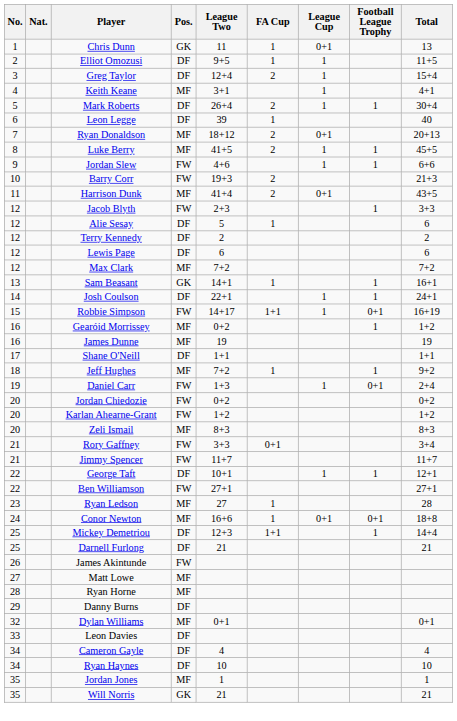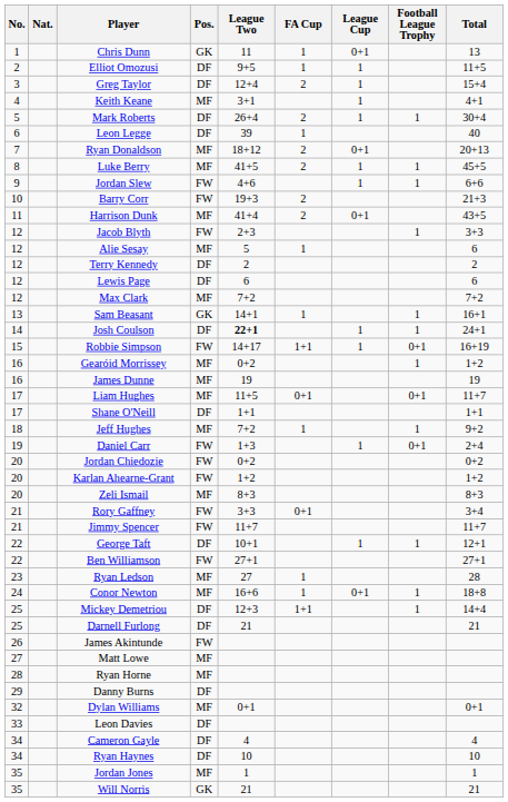 <table class="wikitable sortable alternance" style="font-size:90%; text-align:center; line-height:14px; width:50%;">
 <tr>
 <th width=10>No.</th>
 <th width=10>Nat.</th>
 <th scope="col" style="width:150px;">Player</th>
 <th width=10>Pos.</th>
 <th width=60>League Two</th>
 <th width=60>FA Cup</th>
 <th width=60>League Cup</th>
 <th width=60>Football League Trophy</th>
 <th width=60>Total</th>
 </tr>
 <tr>
 <td>1</td>
 <td></td>
 <td><a href='#'>Chris Dunn</a></td>
 <td>GK</td>
 <td>11</td>
 <td>1</td>
 <td>0+1</td>
 <td></td>
 <td>13</td>
 </tr>
 <tr>
 <td>2</td>
 <td></td>
 <td><a href='#'>Elliot Omozusi</a></td>
 <td>DF</td>
 <td>9+5</td>
 <td>1</td>
 <td>1</td>
 <td></td>
 <td>11+5</td>
 </tr>
 <tr>
 <td>3</td>
 <td></td>
 <td><a href='#'>Greg Taylor</a></td>
 <td>DF</td>
 <td>12+4</td>
 <td>2</td>
 <td>1</td>
 <td></td>
 <td>15+4</td>
 </tr>
 <tr>
 <td>4</td>
 <td></td>
 <td><a href='#'>Keith Keane</a></td>
 <td>MF</td>
 <td>3+1</td>
 <td></td>
 <td>1</td>
 <td></td>
 <td>4+1</td>
 </tr>
 <tr>
 <td>5</td>
 <td></td>
 <td><a href='#'>Mark Roberts</a></td>
 <td>DF</td>
 <td>26+4</td>
 <td>2</td>
 <td>1</td>
 <td>1</td>
 <td>30+4</td>
 </tr>
 <tr>
 <td>6</td>
 <td></td>
 <td><a href='#'>Leon Legge</a></td>
 <td>DF</td>
 <td>39</td>
 <td>1</td>
 <td></td>
 <td></td>
 <td>40</td>
 </tr>
 <tr>
 <td>7</td>
 <td></td>
 <td><a href='#'>Ryan Donaldson</a></td>
 <td>MF</td>
 <td>18+12</td>
 <td>2</td>
 <td>0+1</td>
 <td></td>
 <td>20+13</td>
 </tr>
 <tr>
 <td>8</td>
 <td></td>
 <td><a href='#'>Luke Berry</a></td>
 <td>MF</td>
 <td>41+5</td>
 <td>2</td>
 <td>1</td>
 <td>1</td>
 <td>45+5</td>
 </tr>
 <tr>
 <td>9</td>
 <td></td>
 <td><a href='#'>Jordan Slew</a></td>
 <td>FW</td>
 <td>4+6</td>
 <td></td>
 <td>1</td>
 <td>1</td>
 <td>6+6</td>
 </tr>
 <tr>
 <td>10</td>
 <td></td>
 <td><a href='#'>Barry Corr</a></td>
 <td>FW</td>
 <td>19+3</td>
 <td>2</td>
 <td></td>
 <td></td>
 <td>21+3</td>
 </tr>
 <tr>
 <td>11</td>
 <td></td>
 <td><a href='#'>Harrison Dunk</a></td>
 <td>MF</td>
 <td>41+4</td>
 <td>2</td>
 <td>0+1</td>
 <td></td>
 <td>43+5</td>
 </tr>
 <tr>
 <td>12</td>
 <td></td>
 <td><a href='#'>Jacob Blyth</a></td>
 <td>FW</td>
 <td>2+3</td>
 <td></td>
 <td></td>
 <td>1</td>
 <td>3+3</td>
 </tr>
 <tr>
 <td>12</td>
 <td></td>
 <td><a href='#'>Alie Sesay</a></td>
-<td>DF</td>
+<td>MF</td>
 <td>5</td>
 <td>1</td>
 <td></td>
 <td></td>
 <td>6</td>
 </tr>
 <tr>
 <td>12</td>
 <td></td>
 <td><a href='#'>Terry Kennedy</a></td>
 <td>DF</td>
 <td>2</td>
 <td></td>
 <td></td>
 <td></td>
 <td>2</td>
 </tr>
 <tr>
 <td>12</td>
 <td></td>
 <td><a href='#'>Lewis Page</a></td>
 <td>DF</td>
 <td>6</td>
 <td></td>
 <td></td>
 <td></td>
 <td>6</td>
 </tr>
 <tr>
 <td>12</td>
 <td></td>
 <td><a href='#'>Max Clark</a></td>
 <td>MF</td>
 <td>7+2</td>
 <td></td>
 <td></td>
 <td></td>
 <td>7+2</td>
 </tr>
 <tr>
 <td>13</td>
 <td></td>
 <td><a href='#'>Sam Beasant</a></td>
 <td>GK</td>
 <td>14+1</td>
 <td>1</td>
 <td></td>
 <td>1</td>
 <td>16+1</td>
 </tr>
 <tr>
 <td>14</td>
 <td></td>
 <td><a href='#'>Josh Coulson</a></td>
 <td>DF</td>
-<td>22+1</td>
+<td><strong>22+1</strong></td>
 <td></td>
 <td>1</td>
 <td>1</td>
 <td>24+1</td>
 </tr>
 <tr>
 <td>15</td>
 <td></td>
 <td><a href='#'>Robbie Simpson</a></td>
 <td>FW</td>
 <td>14+17</td>
 <td>1+1</td>
 <td>1</td>
 <td>0+1</td>
 <td>16+19</td>
 </tr>
 <tr>
 <td>16</td>
 <td></td>
 <td><a href='#'>Gearóid Morrissey</a></td>
 <td>MF</td>
 <td>0+2</td>
 <td></td>
 <td></td>
 <td>1</td>
 <td>1+2</td>
 </tr>
 <tr>
 <td>16</td>
 <td></td>
 <td><a href='#'>James Dunne</a></td>
 <td>MF</td>
 <td>19</td>
 <td></td>
 <td></td>
 <td></td>
 <td>19</td>
+</tr>
+<tr>
+<td>17</td>
+<td></td>
+<td><a href='#'>Liam Hughes</a></td>
+<td>MF</td>
+<td>11+5</td>
+<td>0+1</td>
+<td></td>
+<td>0+1</td>
+<td>11+7</td>
 </tr>
 <tr>
 <td>17</td>
 <td></td>
 <td><a href='#'>Shane O'Neill</a></td>
 <td>DF</td>
 <td>1+1</td>
 <td></td>
 <td></td>
 <td></td>
 <td>1+1</td>
 </tr>
 <tr>
 <td>18</td>
 <td></td>
 <td><a href='#'>Jeff Hughes</a></td>
 <td>MF</td>
 <td>7+2</td>
 <td>1</td>
 <td></td>
 <td>1</td>
 <td>9+2</td>
 </tr>
 <tr>
 <td>19</td>
 <td></td>
 <td><a href='#'>Daniel Carr</a></td>
 <td>FW</td>
 <td>1+3</td>
 <td></td>
 <td>1</td>
 <td>0+1</td>
 <td>2+4</td>
 </tr>
 <tr>
 <td>20</td>
 <td></td>
 <td><a href='#'>Jordan Chiedozie</a></td>
 <td>FW</td>
 <td>0+2</td>
 <td></td>
 <td></td>
 <td></td>
 <td>0+2</td>
 </tr>
 <tr>
 <td>20</td>
 <td></td>
 <td><a href='#'>Karlan Ahearne-Grant</a></td>
 <td>FW</td>
 <td>1+2</td>
 <td></td>
 <td></td>
 <td></td>
 <td>1+2</td>
 </tr>
 <tr>
 <td>20</td>
 <td></td>
 <td><a href='#'>Zeli Ismail</a></td>
 <td>MF</td>
 <td>8+3</td>
 <td></td>
 <td></td>
 <td></td>
 <td>8+3</td>
 </tr>
 <tr>
 <td>21</td>
 <td></td>
 <td><a href='#'>Rory Gaffney</a></td>
 <td>FW</td>
 <td>3+3</td>
 <td>0+1</td>
 <td></td>
 <td></td>
 <td>3+4</td>
 </tr>
 <tr>
 <td>21</td>
 <td></td>
 <td><a href='#'>Jimmy Spencer</a></td>
 <td>FW</td>
 <td>11+7</td>
 <td></td>
 <td></td>
 <td></td>
 <td>11+7</td>
 </tr>
 <tr>
 <td>22</td>
 <td></td>
 <td><a href='#'>George Taft</a></td>
 <td>DF</td>
 <td>10+1</td>
 <td></td>
 <td>1</td>
 <td>1</td>
 <td>12+1</td>
 </tr>
 <tr>
 <td>22</td>
 <td></td>
 <td><a href='#'>Ben Williamson</a></td>
 <td>FW</td>
 <td>27+1</td>
 <td></td>
 <td></td>
 <td></td>
 <td>27+1</td>
 </tr>
 <tr>
 <td>23</td>
 <td></td>
 <td><a href='#'>Ryan Ledson</a></td>
 <td>MF</td>
 <td>27</td>
 <td>1</td>
 <td></td>
 <td></td>
 <td>28</td>
 </tr>
 <tr>
 <td>24</td>
 <td></td>
 <td><a href='#'>Conor Newton</a></td>
 <td>MF</td>
 <td>16+6</td>
 <td>1</td>
 <td>0+1</td>
-<td>0+1</td>
+<td>1</td>
 <td>18+8</td>
 </tr>
 <tr>
 <td>25</td>
 <td></td>
 <td><a href='#'>Mickey Demetriou</a></td>
 <td>DF</td>
 <td>12+3</td>
 <td>1+1</td>
 <td></td>
 <td>1</td>
 <td>14+4</td>
 </tr>
 <tr>
 <td>25</td>
 <td></td>
 <td><a href='#'>Darnell Furlong</a></td>
 <td>DF</td>
 <td>21</td>
 <td></td>
 <td></td>
 <td></td>
 <td>21</td>
 </tr>
 <tr>
 <td>26</td>
 <td></td>
 <td>James Akintunde</td>
 <td>FW</td>
 <td></td>
 <td></td>
 <td></td>
 <td></td>
 <td></td>
 </tr>
 <tr>
 <td>27</td>
 <td></td>
 <td>Matt Lowe</td>
 <td>MF</td>
 <td></td>
 <td></td>
 <td></td>
 <td></td>
 <td></td>
 </tr>
 <tr>
 <td>28</td>
 <td></td>
 <td>Ryan Horne</td>
 <td>MF</td>
 <td></td>
 <td></td>
 <td></td>
 <td></td>
 <td></td>
 </tr>
 <tr>
 <td>29</td>
 <td></td>
 <td>Danny Burns</td>
 <td>DF</td>
 <td></td>
 <td></td>
 <td></td>
 <td></td>
 <td></td>
 </tr>
 <tr>
 <td>32</td>
 <td></td>
 <td><a href='#'>Dylan Williams</a></td>
 <td>MF</td>
 <td>0+1</td>
 <td></td>
 <td></td>
 <td></td>
 <td>0+1</td>
 </tr>
 <tr>
 <td>33</td>
 <td></td>
 <td>Leon Davies</td>
 <td>DF</td>
 <td></td>
 <td></td>
 <td></td>
 <td></td>
 <td></td>
 </tr>
 <tr>
 <td>34</td>
 <td></td>
 <td><a href='#'>Cameron Gayle</a></td>
 <td>DF</td>
 <td>4</td>
 <td></td>
 <td></td>
 <td></td>
 <td>4</td>
 </tr>
 <tr>
 <td>34</td>
 <td></td>
 <td><a href='#'>Ryan Haynes</a></td>
 <td>DF</td>
 <td>10</td>
 <td></td>
 <td></td>
 <td></td>
 <td>10</td>
 </tr>
 <tr>
 <td>35</td>
 <td></td>
 <td><a href='#'>Jordan Jones</a></td>
 <td>MF</td>
 <td>1</td>
 <td></td>
 <td></td>
 <td></td>
 <td>1</td>
 </tr>
 <tr>
 <td>35</td>
 <td></td>
 <td><a href='#'>Will Norris</a></td>
 <td>GK</td>
 <td>21</td>
 <td></td>
 <td></td>
 <td></td>
 <td>21</td>
 </tr>
 </table>
